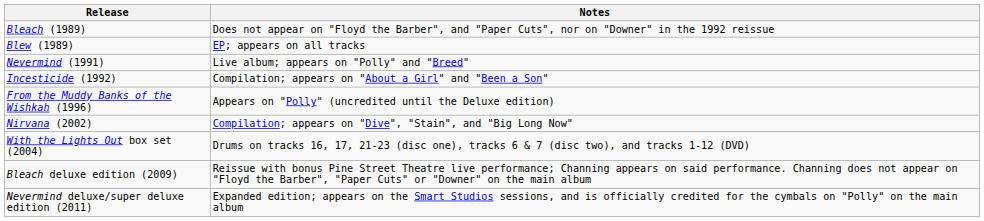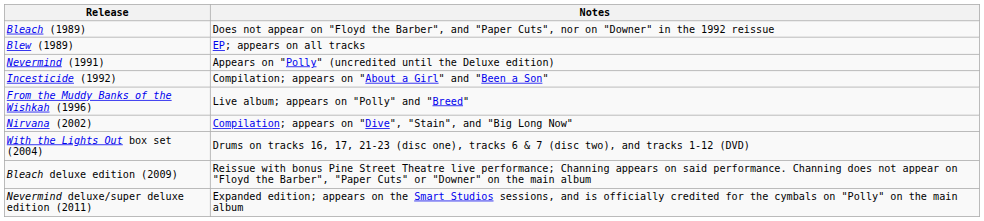 <table class="wikitable">
 <tr>
 <th>Release</th>
 <th>Notes</th>
 </tr>
 <tr>
 <td><em><a href='#'>Bleach</a></em> (1989)</td>
 <td>Does not appear on "Floyd the Barber", and "Paper Cuts", nor on "Downer" in the 1992 reissue</td>
 </tr>
 <tr>
 <td><em><a href='#'>Blew</a></em> (1989)</td>
 <td><a href='#'>EP</a>; appears on all tracks</td>
 </tr>
 <tr>
 <td><em><a href='#'>Nevermind</a></em> (1991)</td>
-<td>Live album; appears on "Polly" and "<a href='#'>Breed</a>"</td>
+<td>Appears on "<a href='#'>Polly</a>" (uncredited until the Deluxe edition)</td>
 </tr>
 <tr>
 <td><em><a href='#'>Incesticide</a></em> (1992)</td>
 <td>Compilation; appears on "<a href='#'>About a Girl</a>" and "<a href='#'>Been a Son</a>"</td>
 </tr>
 <tr>
 <td><em><a href='#'>From the Muddy Banks of the Wishkah</a></em> (1996)</td>
-<td>Appears on "<a href='#'>Polly</a>" (uncredited until the Deluxe edition)</td>
+<td>Live album; appears on "Polly" and "<a href='#'>Breed</a>"</td>
 </tr>
 <tr>
 <td><em><a href='#'>Nirvana</a></em> (2002)</td>
 <td><a href='#'>Compilation</a>; appears on "<a href='#'>Dive</a>", "Stain", and "Big Long Now"</td>
 </tr>
 <tr>
 <td><em><a href='#'>With the Lights Out</a></em> box set (2004)</td>
 <td>Drums on tracks 16, 17, 21-23 (disc one), tracks 6 & 7 (disc two), and tracks 1-12 (DVD)</td>
 </tr>
 <tr>
 <td><em>Bleach</em> deluxe edition (2009)</td>
 <td>Reissue with bonus Pine Street Theatre live performance; Channing appears on said performance. Channing does not appear on "Floyd the Barber", "Paper Cuts" or "Downer" on the main album</td>
 </tr>
 <tr>
 <td><em>Nevermind</em> deluxe/super deluxe edition (2011)</td>
 <td>Expanded edition; appears on the <a href='#'>Smart Studios</a> sessions, and is officially credited for the cymbals on "Polly" on the main album</td>
 </tr>
 </table>
